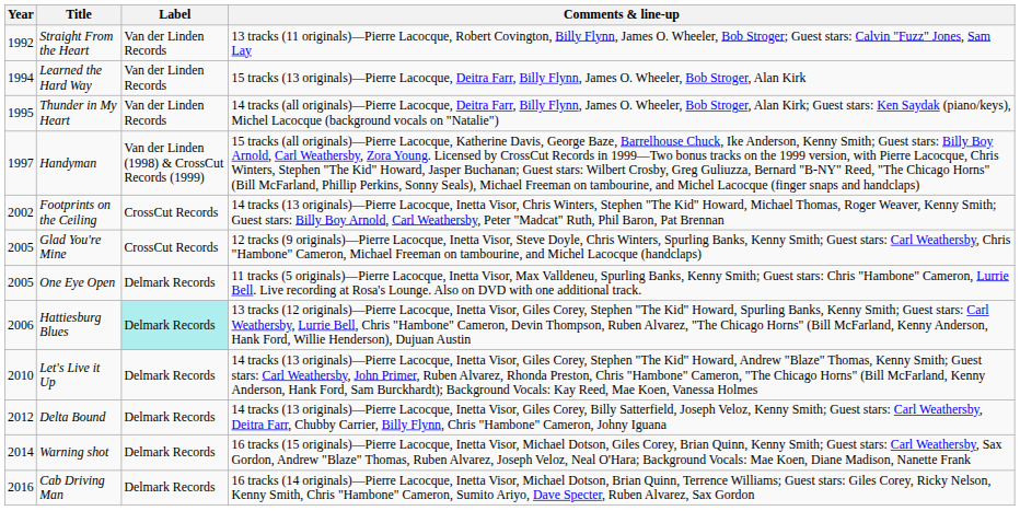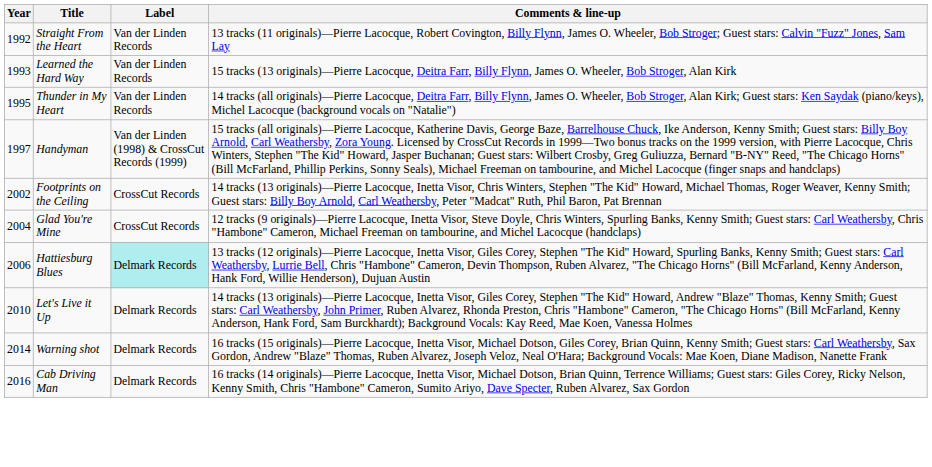 <table class="wikitable sortable">
 <tr>
 <th>Year</th>
 <th>Title</th>
 <th>Label</th>
 <th>Comments & line-up</th>
 </tr>
 <tr>
 <td>1992</td>
 <td><em>Straight From the Heart</em></td>
 <td>Van der Linden Records</td>
 <td>13 tracks (11 originals)—Pierre Lacocque, Robert Covington, <a href='#'>Billy Flynn</a>, James O. Wheeler, <a href='#'>Bob Stroger</a>; Guest stars: <a href='#'>Calvin "Fuzz" Jones</a>, <a href='#'>Sam Lay</a></td>
 </tr>
 <tr>
-<td>1994</td>
+<td>1993</td>
 <td><em>Learned the Hard Way</em></td>
 <td>Van der Linden Records</td>
 <td>15 tracks (13 originals)—Pierre Lacocque, <a href='#'>Deitra Farr</a>, <a href='#'>Billy Flynn</a>, James O. Wheeler, <a href='#'>Bob Stroger</a>, Alan Kirk</td>
 </tr>
 <tr>
 <td>1995</td>
 <td><em>Thunder in My Heart</em></td>
 <td>Van der Linden Records</td>
 <td>14 tracks (all originals)—Pierre Lacocque, <a href='#'>Deitra Farr</a>, <a href='#'>Billy Flynn</a>, James O. Wheeler, <a href='#'>Bob Stroger</a>, Alan Kirk; Guest stars:  <a href='#'>Ken Saydak</a> (piano/keys), Michel Lacocque (background vocals on "Natalie")</td>
 </tr>
 <tr>
 <td>1997</td>
 <td><em>Handyman</em></td>
 <td>Van der Linden (1998) & CrossCut Records (1999)</td>
 <td>15 tracks (all originals)—Pierre Lacocque, Katherine Davis, George Baze, <a href='#'>Barrelhouse Chuck</a>, Ike Anderson, Kenny Smith; Guest stars: <a href='#'>Billy Boy Arnold</a>, <a href='#'>Carl Weathersby</a>, <a href='#'>Zora Young</a>. Licensed by CrossCut Records in 1999—Two bonus tracks on the 1999 version, with Pierre Lacocque, Chris Winters, Stephen "The Kid" Howard, Jasper Buchanan; Guest stars: Wilbert Crosby, Greg Guliuzza, Bernard "B-NY" Reed, "The Chicago Horns" (Bill McFarland, Phillip Perkins, Sonny Seals), Michael Freeman on tambourine, and Michel Lacocque (finger snaps and handclaps)</td>
 </tr>
 <tr>
 <td>2002</td>
 <td><em>Footprints on the Ceiling</em></td>
 <td>CrossCut Records</td>
 <td>14 tracks (13 originals)—Pierre Lacocque, Inetta Visor, Chris Winters, Stephen "The Kid" Howard, Michael Thomas, Roger Weaver, Kenny Smith; Guest stars: <a href='#'>Billy Boy Arnold</a>, <a href='#'>Carl Weathersby</a>, Peter "Madcat" Ruth, Phil Baron, Pat Brennan</td>
 </tr>
 <tr>
-<td>2005</td>
+<td>2004</td>
 <td><em>Glad You're Mine</em></td>
 <td>CrossCut Records</td>
 <td>12 tracks (9 originals)—Pierre Lacocque, Inetta Visor, Steve Doyle, Chris Winters, Spurling Banks, Kenny Smith; Guest stars: <a href='#'>Carl Weathersby</a>, Chris "Hambone" Cameron, Michael Freeman on tambourine, and Michel Lacocque (handclaps)</td>
-</tr>
-<tr>
-<td>2005</td>
-<td><em>One Eye Open</em></td>
-<td>Delmark Records</td>
-<td>11 tracks (5 originals)—Pierre Lacocque, Inetta Visor, Max Valldeneu, Spurling Banks, Kenny Smith; Guest stars: Chris "Hambone" Cameron, <a href='#'>Lurrie Bell</a>. Live recording at Rosa's Lounge. Also on DVD with one additional track.</td>
 </tr>
 <tr>
 <td>2006</td>
 <td><em>Hattiesburg Blues</em></td>
 <td style="background: paleturquoise;">Delmark Records</td>
 <td>13 tracks (12 originals)—Pierre Lacocque, Inetta Visor, Giles Corey, Stephen "The Kid" Howard, Spurling Banks, Kenny Smith; Guest stars: <a href='#'>Carl Weathersby</a>, <a href='#'>Lurrie Bell</a>, Chris "Hambone" Cameron, Devin Thompson, Ruben Alvarez, "The Chicago Horns" (Bill McFarland, Kenny Anderson, Hank Ford, Willie Henderson), Dujuan Austin</td>
 </tr>
 <tr>
 <td>2010</td>
 <td><em>Let's Live it Up</em></td>
 <td>Delmark Records</td>
 <td>14 tracks (13 originals)—Pierre Lacocque, Inetta Visor, Giles Corey, Stephen "The Kid" Howard, Andrew "Blaze" Thomas, Kenny Smith; Guest stars: <a href='#'>Carl Weathersby</a>, <a href='#'>John Primer</a>, Ruben Alvarez, Rhonda Preston, Chris "Hambone" Cameron, "The Chicago Horns" (Bill McFarland, Kenny Anderson, Hank Ford, Sam Burckhardt); Background Vocals: Kay Reed, Mae Koen, Vanessa Holmes</td>
 </tr>
 <tr>
-<td>2012</td>
-<td><em>Delta Bound</em></td>
-<td>Delmark Records</td>
-<td>14 tracks (13 originals)—Pierre Lacocque, Inetta Visor, Giles Corey, Billy Satterfield, Joseph Veloz, Kenny Smith; Guest stars: <a href='#'>Carl Weathersby</a>, <a href='#'>Deitra Farr</a>, Chubby Carrier, <a href='#'>Billy Flynn</a>, Chris "Hambone" Cameron, Johny Iguana</td>
-</tr>
-<tr>
 <td>2014</td>
 <td><em>Warning shot</em></td>
 <td>Delmark Records</td>
 <td>16 tracks (15 originals)—Pierre Lacocque, Inetta Visor, Michael Dotson, Giles Corey, Brian Quinn, Kenny Smith; Guest stars: <a href='#'>Carl Weathersby</a>, Sax Gordon, Andrew "Blaze" Thomas, Ruben Alvarez, Joseph Veloz, Neal O'Hara; Background Vocals: Mae Koen, Diane Madison, Nanette Frank</td>
 </tr>
 <tr>
 <td>2016</td>
 <td><em>Cab Driving Man</em></td>
 <td>Delmark Records</td>
 <td>16 tracks (14 originals)—Pierre Lacocque, Inetta Visor, Michael Dotson, Brian Quinn, Terrence Williams; Guest stars: Giles Corey, Ricky Nelson, Kenny Smith, Chris "Hambone" Cameron, Sumito Ariyo, <a href='#'>Dave Specter</a>, Ruben Alvarez, Sax Gordon</td>
 </tr>
 </table>
